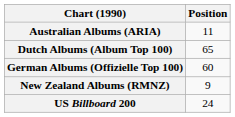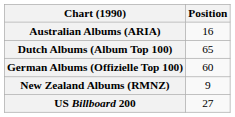 <table class="wikitable sortable plainrowheaders" style="text-align:center;">
 <tr>
 <th scope="col">Chart (1990)</th>
 <th scope="col">Position</th>
 </tr>
 <tr>
 <th scope="row">Australian Albums (ARIA)</th>
-<td>11</td>
+<td>16</td>
 </tr>
 <tr>
 <th scope="row">Dutch Albums (Album Top 100)</th>
 <td>65</td>
 </tr>
 <tr>
 <th scope="row">German Albums (Offizielle Top 100)</th>
 <td>60</td>
 </tr>
 <tr>
 <th scope="row">New Zealand Albums (RMNZ)</th>
 <td>9</td>
 </tr>
 <tr>
 <th scope="row">US <em>Billboard</em> 200</th>
-<td>24</td>
+<td>27</td>
 </tr>
 </table>
